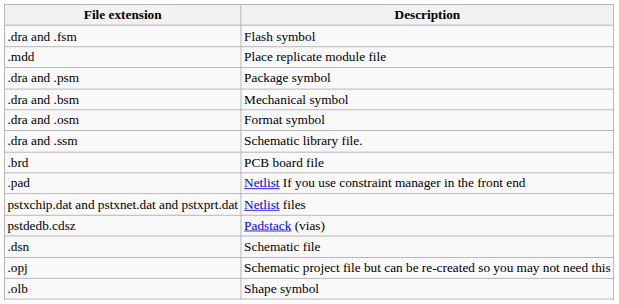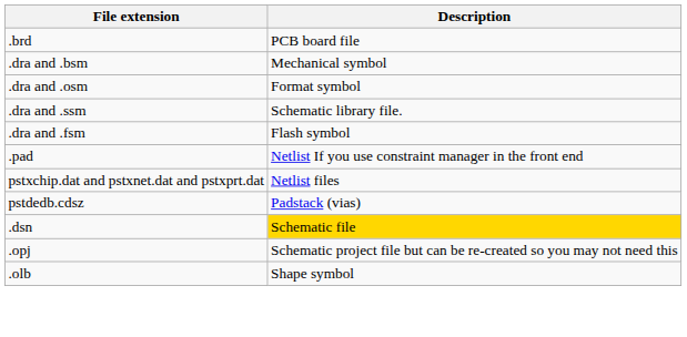 <table class="wikitable">
 <tr>
 <th>File extension</th>
 <th>Description</th>
 </tr>
 <tr>
-<td>.dra and .fsm</td>
-<td>Flash symbol</td>
-</tr>
-<tr>
-<td>.mdd</td>
-<td>Place replicate module file</td>
-</tr>
-<tr>
-<td>.dra and .psm</td>
-<td>Package symbol</td>
+<td>.brd</td>
+<td>PCB board file</td>
 </tr>
 <tr>
 <td>.dra and .bsm</td>
 <td>Mechanical symbol</td>
 </tr>
 <tr>
 <td>.dra and .osm</td>
 <td>Format symbol</td>
 </tr>
 <tr>
 <td>.dra and .ssm</td>
 <td>Schematic library file.</td>
 </tr>
 <tr>
-<td>.brd</td>
-<td>PCB board file</td>
+<td>.dra and .fsm</td>
+<td>Flash symbol</td>
 </tr>
 <tr>
 <td>.pad</td>
 <td><a href='#'>Netlist</a> If you use constraint manager in the front end</td>
 </tr>
 <tr>
 <td>pstxchip.dat and pstxnet.dat and pstxprt.dat</td>
 <td><a href='#'>Netlist</a> files</td>
 </tr>
 <tr>
 <td>pstdedb.cdsz</td>
 <td><a href='#'>Padstack</a> (vias)</td>
 </tr>
 <tr>
 <td>.dsn</td>
-<td>Schematic file</td>
+<td style="background: gold;">Schematic file</td>
 </tr>
 <tr>
 <td>.opj</td>
 <td>Schematic project file but can be re-created so you may not need this</td>
 </tr>
 <tr>
 <td>.olb</td>
 <td>Shape symbol</td>
 </tr>
 </table>
